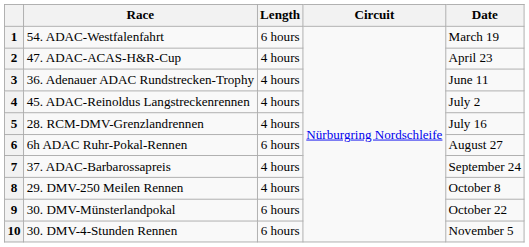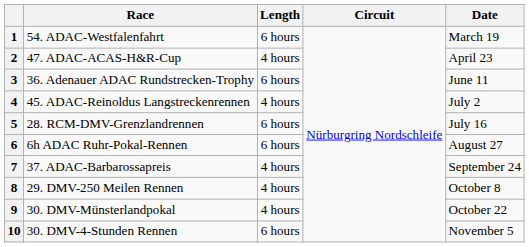 <table class="wikitable" style="font-size: 90%;">
 <tr>
 <th></th>
 <th>Race</th>
 <th>Length</th>
 <th>Circuit</th>
 <th>Date</th>
 </tr>
 <tr>
 <th>1</th>
 <td>54. ADAC-Westfalenfahrt</td>
 <td align=center>6 hours</td>
 <td rowspan=11> <a href='#'>Nürburgring Nordschleife</a></td>
 <td>March 19</td>
 </tr>
 <tr>
 <th>2</th>
 <td>47. ADAC-ACAS-H&R-Cup</td>
 <td align=center>4 hours</td>
 <td>April 23</td>
 </tr>
 <tr>
 <th>3</th>
 <td>36. Adenauer ADAC Rundstrecken-Trophy</td>
-<td align=center>4 hours</td>
+<td align=center>6 hours</td>
 <td>June 11</td>
 </tr>
 <tr>
 <th>4</th>
 <td>45. ADAC-Reinoldus Langstreckenrennen</td>
 <td align=center>4 hours</td>
 <td>July 2</td>
 </tr>
 <tr>
 <th>5</th>
 <td>28. RCM-DMV-Grenzlandrennen</td>
-<td align=center>4 hours</td>
+<td align=center>6 hours</td>
 <td>July 16</td>
 </tr>
 <tr>
 <th>6</th>
 <td>6h ADAC Ruhr-Pokal-Rennen</td>
 <td align=center>6 hours</td>
 <td>August 27</td>
 </tr>
 <tr>
 <th>7</th>
 <td>37. ADAC-Barbarossapreis</td>
 <td align=center>4 hours</td>
 <td>September 24</td>
 </tr>
 <tr>
 <th>8</th>
 <td>29. DMV-250 Meilen Rennen</td>
 <td align=center>4 hours</td>
 <td>October 8</td>
 </tr>
 <tr>
 <th>9</th>
 <td>30. DMV-Münsterlandpokal</td>
-<td align=center>6 hours</td>
+<td align=center>4 hours</td>
 <td>October 22</td>
 </tr>
 <tr>
 <th>10</th>
 <td>30. DMV-4-Stunden Rennen</td>
 <td align=center>6 hours</td>
 <td>November 5</td>
 </tr>
 </table>
